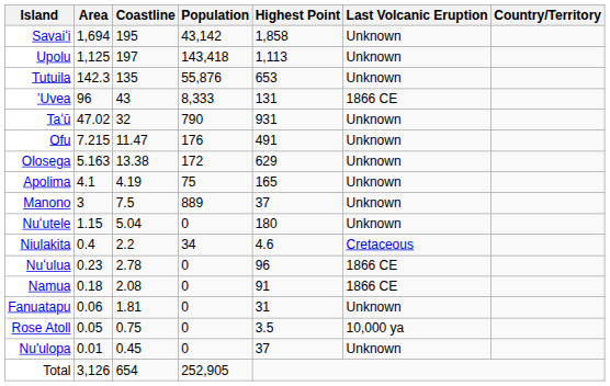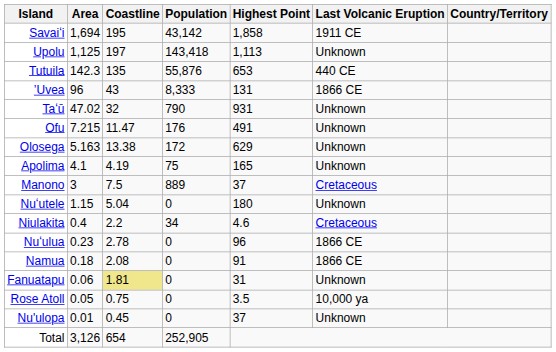 <table class="wikitable sortable">
 <tr>
 <th>Island</th>
 <th>Area</th>
 <th>Coastline</th>
 <th>Population</th>
 <th>Highest Point</th>
 <th>Last Volcanic Eruption</th>
 <th>Country/Territory</th>
 </tr>
 <tr>
 <td style="text-align:right; background:#ffffff;"><a href='#'>Savaiʻi</a></td>
 <td>1,694</td>
 <td>195</td>
 <td>43,142</td>
 <td>1,858</td>
-<td>Unknown</td>
+<td>1911 CE</td>
 <td></td>
 </tr>
 <tr>
 <td style="text-align:right; background:#ffffff;"><a href='#'>Upolu</a></td>
 <td>1,125</td>
 <td>197</td>
 <td>143,418</td>
 <td>1,113</td>
 <td>Unknown</td>
 <td></td>
 </tr>
 <tr>
 <td style="text-align:right; background:#ffffff;"><a href='#'>Tutuila</a></td>
 <td>142.3</td>
 <td>135</td>
 <td>55,876</td>
 <td>653</td>
-<td>Unknown</td>
+<td>440 CE</td>
 <td></td>
 </tr>
 <tr>
 <td style="text-align:right; background:#ffffff;"><a href='#'>’Uvea</a></td>
 <td>96</td>
 <td>43</td>
 <td>8,333</td>
 <td>131</td>
 <td>1866 CE</td>
 <td></td>
 </tr>
 <tr>
 <td style="text-align:right; background:#ffffff;"><a href='#'>Taʻū</a></td>
 <td>47.02</td>
 <td>32</td>
 <td>790</td>
 <td>931</td>
 <td>Unknown</td>
 <td></td>
 </tr>
 <tr>
 <td style="text-align:right; background:#ffffff;"><a href='#'>Ofu</a></td>
 <td>7.215</td>
 <td>11.47</td>
 <td>176</td>
 <td>491</td>
 <td>Unknown</td>
 <td></td>
 </tr>
 <tr>
 <td style="text-align:right; background:#ffffff;"><a href='#'>Olosega</a></td>
 <td>5.163</td>
 <td>13.38</td>
 <td>172</td>
 <td>629</td>
 <td>Unknown</td>
 <td></td>
 </tr>
 <tr>
 <td style="text-align:right; background:#ffffff;"><a href='#'>Apolima</a></td>
 <td>4.1</td>
 <td>4.19</td>
 <td>75</td>
 <td>165</td>
 <td>Unknown</td>
 <td></td>
 </tr>
 <tr>
 <td style="text-align:right; background:#ffffff;"><a href='#'>Manono</a></td>
 <td>3</td>
 <td>7.5</td>
 <td>889</td>
 <td>37</td>
-<td>Unknown</td>
+<td><a href='#'>Cretaceous</a></td>
 <td></td>
 </tr>
 <tr>
 <td style="text-align:right; background:#ffffff;"><a href='#'>Nuʻutele</a></td>
 <td>1.15</td>
 <td>5.04</td>
 <td>0</td>
 <td>180</td>
 <td>Unknown</td>
 <td></td>
 </tr>
 <tr>
 <td style="text-align:right; background:#ffffff;"><a href='#'>Niulakita</a></td>
 <td>0.4</td>
 <td>2.2</td>
 <td>34</td>
 <td>4.6</td>
 <td><a href='#'>Cretaceous</a></td>
 <td></td>
 </tr>
 <tr>
 <td style="text-align:right; background:#ffffff;"><a href='#'>Nuʻulua</a></td>
 <td>0.23</td>
 <td>2.78</td>
 <td>0</td>
 <td>96</td>
 <td>1866 CE</td>
 <td></td>
 </tr>
 <tr>
 <td style="text-align:right; background:#ffffff;"><a href='#'>Namua</a></td>
 <td>0.18</td>
 <td>2.08</td>
 <td>0</td>
 <td>91</td>
 <td>1866 CE</td>
 <td></td>
 </tr>
 <tr>
 <td style="text-align:right; background:#ffffff;"><a href='#'>Fanuatapu</a></td>
 <td>0.06</td>
-<td>1.81</td>
+<td style="background: khaki;">1.81</td>
 <td>0</td>
 <td>31</td>
 <td>Unknown</td>
 <td></td>
 </tr>
 <tr>
 <td style="text-align:right; background:#ffffff;"><a href='#'>Rose Atoll</a></td>
 <td>0.05</td>
 <td>0.75</td>
 <td>0</td>
 <td>3.5</td>
 <td>10,000 ya</td>
 <td></td>
 </tr>
 <tr>
 <td style="text-align:right; background:#ffffff;"><a href='#'>Nu'ulopa</a></td>
 <td>0.01</td>
 <td>0.45</td>
 <td>0</td>
 <td>37</td>
 <td>Unknown</td>
 <td></td>
 </tr>
 <tr>
 <td style="text-align:right; background:#ffffff;">Total</td>
 <td>3,126</td>
 <td>654</td>
 <td>252,905</td>
 </tr>
 </table>
